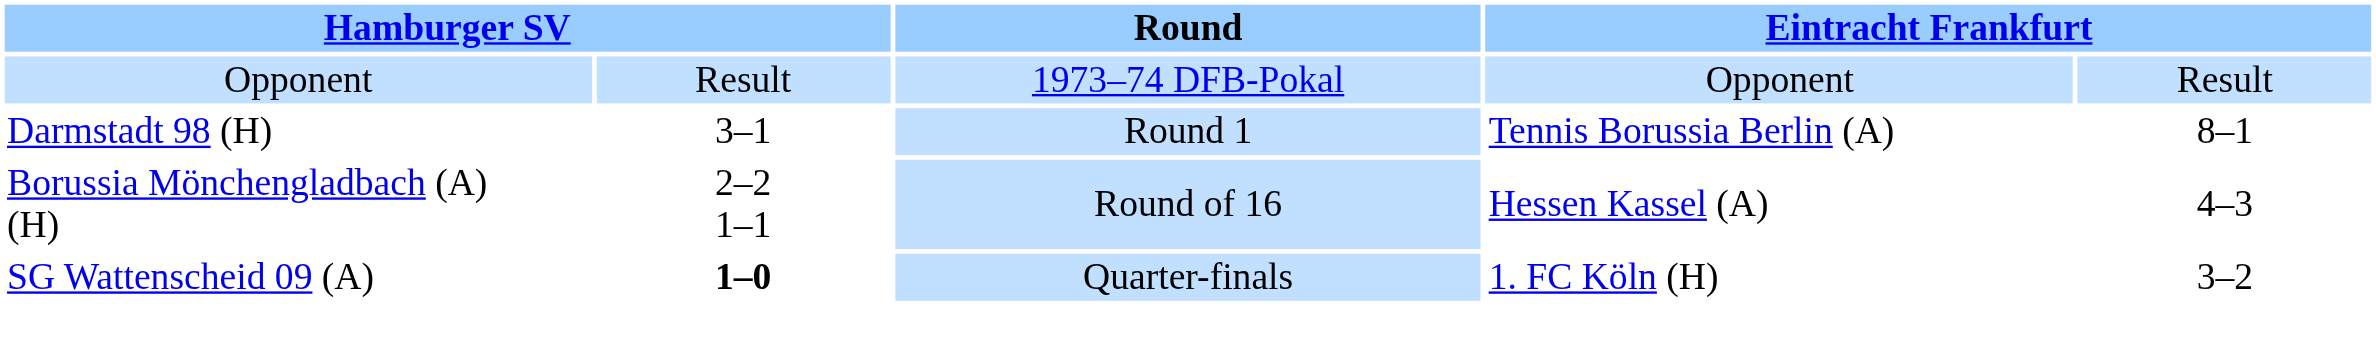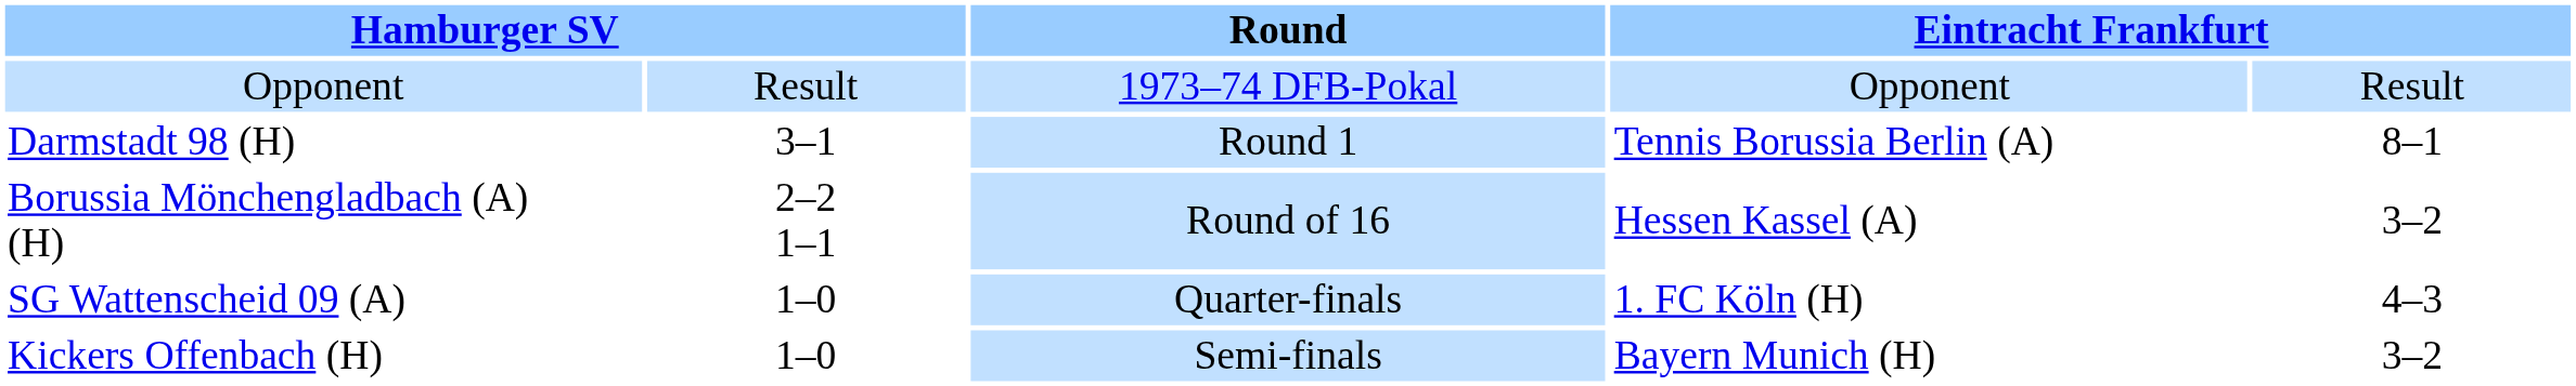 <table style="width:80%; text-align:center;">
 <tr style="vertical-align:top; background:#99CCFF;">
 <th colspan="2"><a href='#'>Hamburger SV</a></th>
 <th style="width:20%">Round</th>
 <th colspan="2"><a href='#'>Eintracht Frankfurt</a></th>
 </tr>
 <tr style="vertical-align:top; background:#C1E0FF;">
 <td style="width:20%">Opponent</td>
 <td style="width:10%">Result</td>
 <td><a href='#'>1973–74 DFB-Pokal</a></td>
 <td style="width:20%">Opponent</td>
 <td style="width:10%">Result</td>
 </tr>
 <tr>
 <td align="left"><a href='#'>Darmstadt 98</a> (H)</td>
 <td>3–1</td>
 <td style="background:#C1E0FF;">Round 1</td>
 <td align="left"><a href='#'>Tennis Borussia Berlin</a> (A)</td>
 <td>8–1</td>
 </tr>
 <tr>
 <td align="left"><a href='#'>Borussia Mönchengladbach</a> (A)<br> (H)</td>
 <td>2–2 <br>1–1  </td>
 <td style="background:#C1E0FF;">Round of 16</td>
 <td align="left"><a href='#'>Hessen Kassel</a> (A)</td>
+<td>3–2</td>
+</tr>
+<tr>
+<td align="left"><a href='#'>SG Wattenscheid 09</a> (A)</td>
+<td>1–0 </td>
+<td style="background:#C1E0FF;">Quarter-finals</td>
+<td align="left"><a href='#'>1. FC Köln</a> (H)</td>
 <td>4–3 </td>
 </tr>
 <tr>
-<td align="left"><a href='#'>SG Wattenscheid 09</a> (A)</td>
-<td><strong>1–0 </strong></td>
-<td style="background:#C1E0FF;">Quarter-finals</td>
-<td align="left"><a href='#'>1. FC Köln</a> (H)</td>
+<td align="left"><a href='#'>Kickers Offenbach</a> (H)</td>
+<td>1–0</td>
+<td style="background:#C1E0FF;">Semi-finals</td>
+<td align="left"><a href='#'>Bayern Munich</a> (H)</td>
 <td>3–2</td>
 </tr>
 </table>
